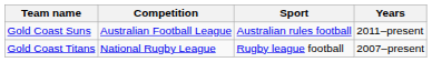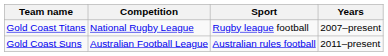 <table class="wikitable">
 <tr>
 <th>Team name</th>
 <th>Competition</th>
 <th>Sport</th>
 <th>Years</th>
 </tr>
 <tr>
+<td><a href='#'>Gold Coast Titans</a></td>
+<td><a href='#'>National Rugby League</a></td>
+<td><a href='#'>Rugby league</a> football</td>
+<td>2007–present</td>
+</tr>
+<tr>
 <td><a href='#'>Gold Coast Suns</a></td>
 <td><a href='#'>Australian Football League</a></td>
 <td><a href='#'>Australian rules football</a></td>
 <td>2011–present</td>
 </tr>
-<tr>
-<td><a href='#'>Gold Coast Titans</a></td>
-<td><a href='#'>National Rugby League</a></td>
-<td><a href='#'>Rugby league</a> football</td>
-<td>2007–present</td>
-</tr>
 </table>
